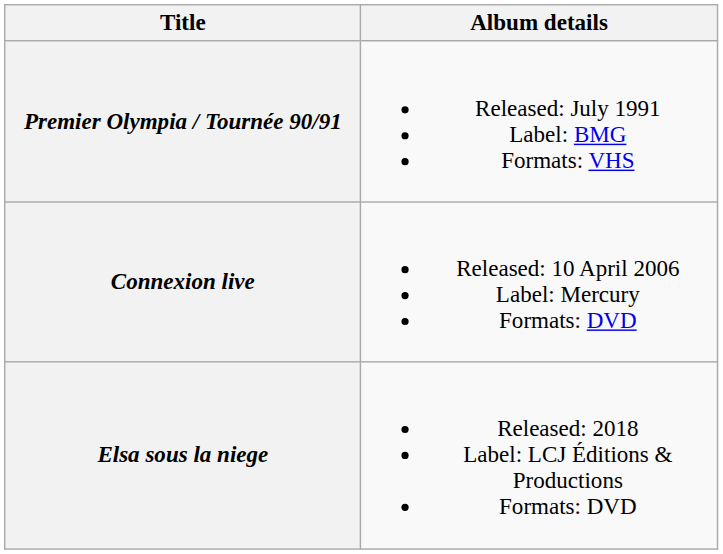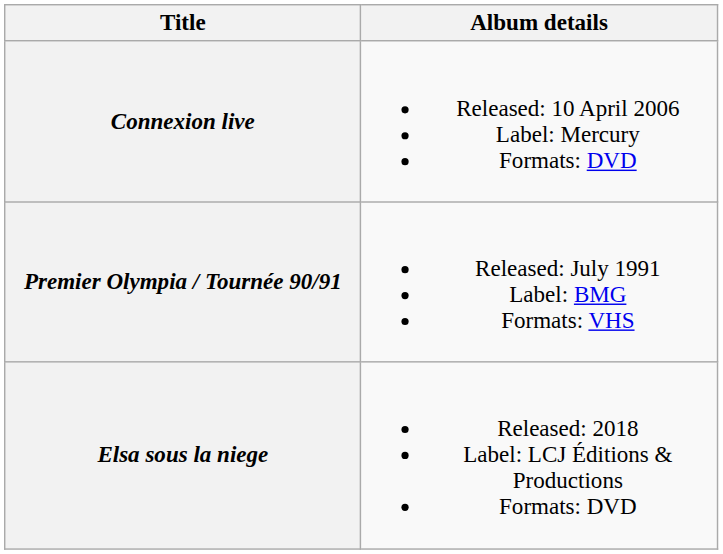 <table class="wikitable plainrowheaders" style="text-align:center;">
 <tr>
 <th scope="col" style="width:15em;">Title</th>
 <th scope="col" style="width:15em;">Album details</th>
 </tr>
 <tr>
+<th scope="row"><em>Connexion live</em></th>
+<td><br><ul><li>Released: 10 April 2006</li><li>Label: Mercury</li><li>Formats: <a href='#'>DVD</a></li></ul></td>
+</tr>
+<tr>
 <th scope="row"><em>Premier Olympia / Tournée 90/91</em></th>
 <td><br><ul><li>Released: July 1991</li><li>Label: <a href='#'>BMG</a></li><li>Formats: <a href='#'>VHS</a></li></ul></td>
-</tr>
-<tr>
-<th scope="row"><em>Connexion live</em></th>
-<td><br><ul><li>Released: 10 April 2006</li><li>Label: Mercury</li><li>Formats: <a href='#'>DVD</a></li></ul></td>
 </tr>
 <tr>
 <th scope="row"><em>Elsa sous la niege</em></th>
 <td><br><ul><li>Released: 2018</li><li>Label: LCJ Éditions & Productions</li><li>Formats: DVD</li></ul></td>
 </tr>
 </table>
